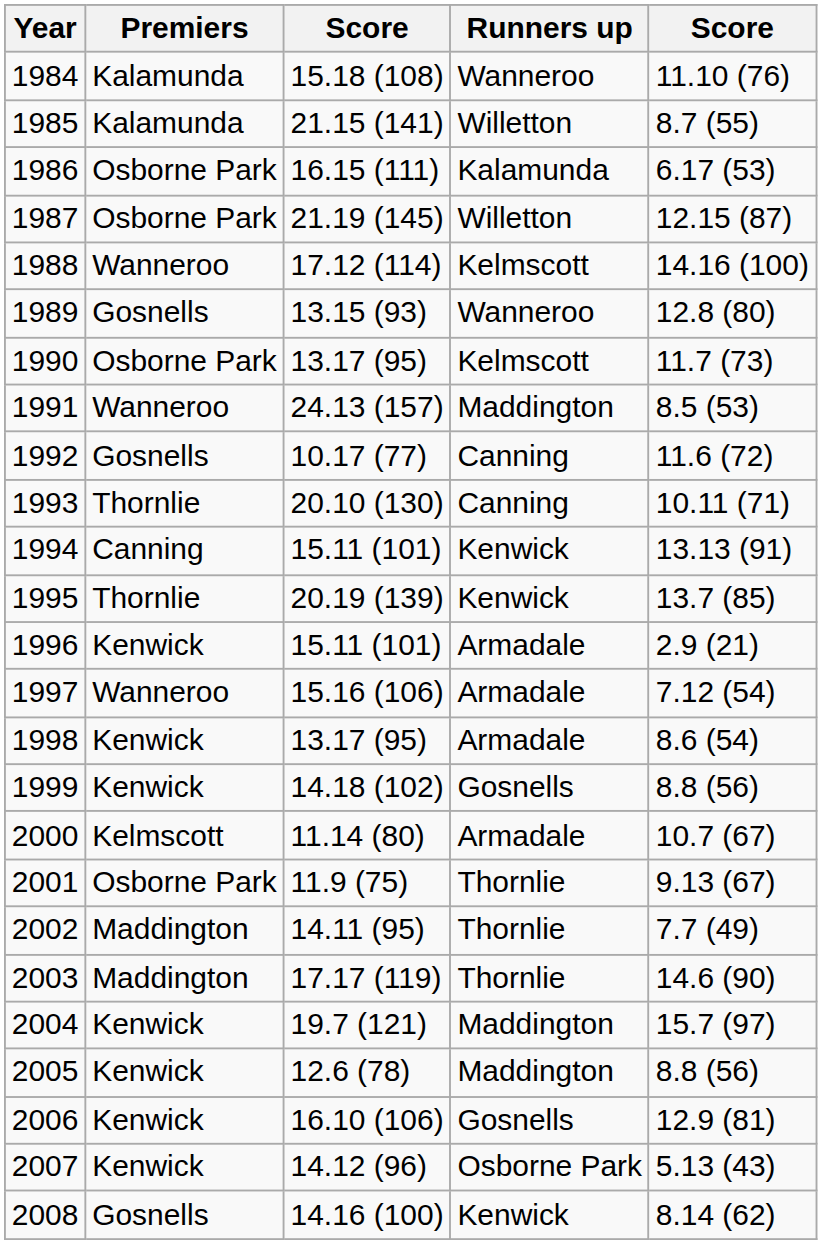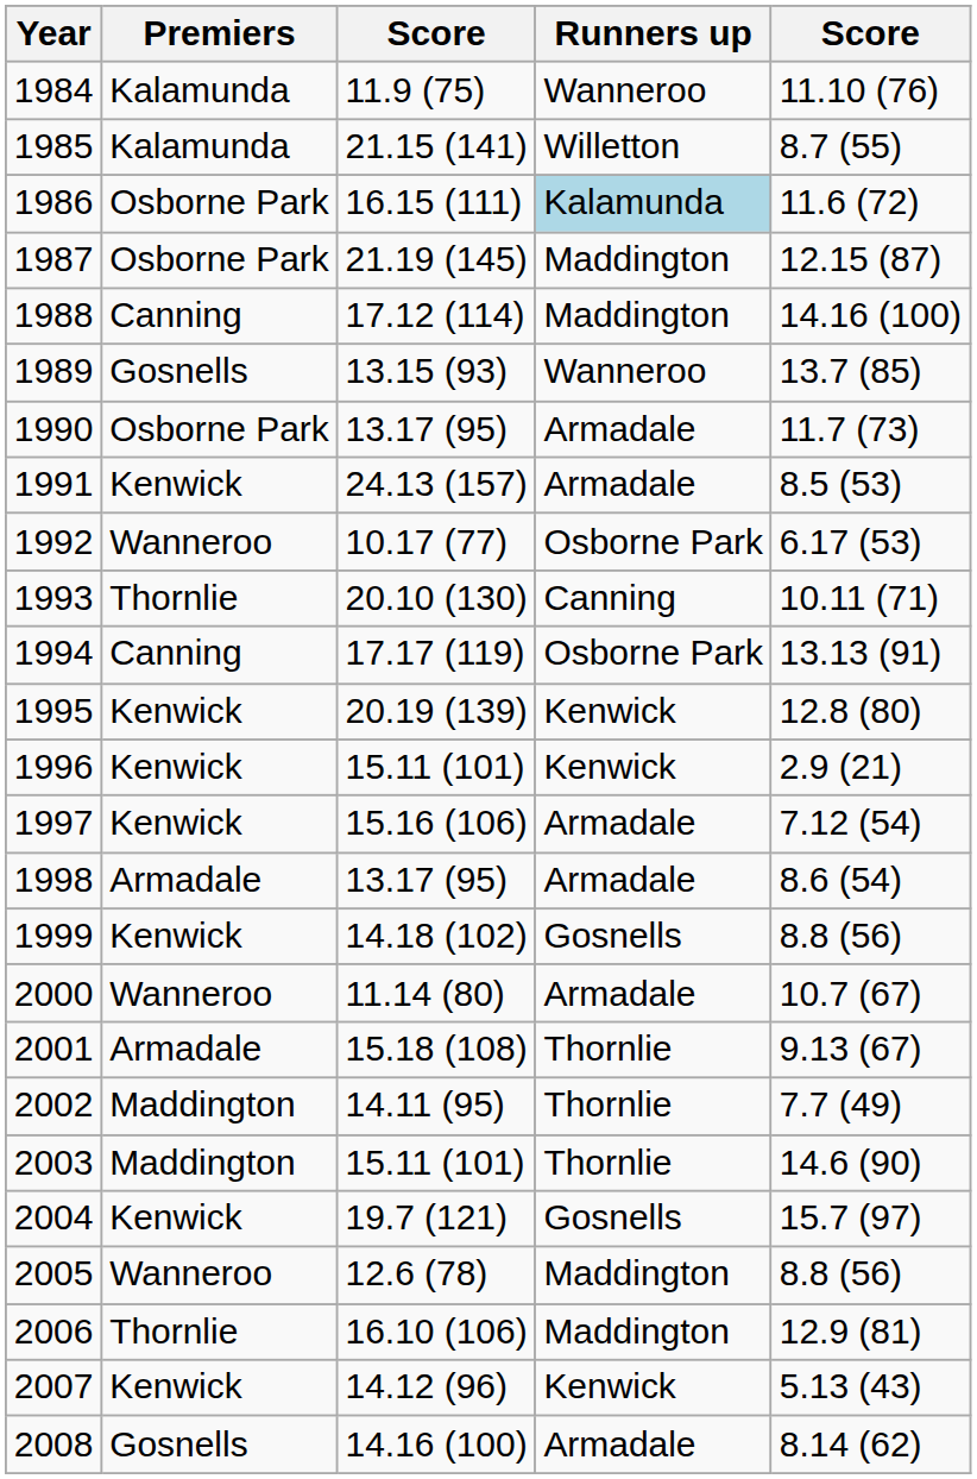 <table class="wikitable">
 <tr>
 <th>Year</th>
 <th>Premiers</th>
 <th>Score</th>
 <th>Runners up</th>
 <th>Score</th>
 </tr>
 <tr>
 <td>1984</td>
 <td>Kalamunda</td>
-<td>15.18 (108)</td>
+<td>11.9 (75)</td>
 <td>Wanneroo</td>
 <td>11.10 (76)</td>
 </tr>
 <tr>
 <td>1985</td>
 <td>Kalamunda</td>
 <td>21.15 (141)</td>
 <td>Willetton</td>
 <td>8.7 (55)</td>
 </tr>
 <tr>
 <td>1986</td>
 <td>Osborne Park</td>
 <td>16.15 (111)</td>
-<td>Kalamunda</td>
-<td>6.17 (53)</td>
+<td style="background: lightblue;">Kalamunda</td>
+<td>11.6 (72)</td>
 </tr>
 <tr>
 <td>1987</td>
 <td>Osborne Park</td>
 <td>21.19 (145)</td>
-<td>Willetton</td>
+<td>Maddington</td>
 <td>12.15 (87)</td>
 </tr>
 <tr>
 <td>1988</td>
-<td>Wanneroo</td>
+<td>Canning</td>
 <td>17.12 (114)</td>
-<td>Kelmscott</td>
+<td>Maddington</td>
 <td>14.16 (100)</td>
 </tr>
 <tr>
 <td>1989</td>
 <td>Gosnells</td>
 <td>13.15 (93)</td>
 <td>Wanneroo</td>
-<td>12.8 (80)</td>
+<td>13.7 (85)</td>
 </tr>
 <tr>
 <td>1990</td>
 <td>Osborne Park</td>
 <td>13.17 (95)</td>
-<td>Kelmscott</td>
+<td>Armadale</td>
 <td>11.7 (73)</td>
 </tr>
 <tr>
 <td>1991</td>
-<td>Wanneroo</td>
+<td>Kenwick</td>
 <td>24.13 (157)</td>
-<td>Maddington</td>
+<td>Armadale</td>
 <td>8.5 (53)</td>
 </tr>
 <tr>
 <td>1992</td>
-<td>Gosnells</td>
+<td>Wanneroo</td>
 <td>10.17 (77)</td>
-<td>Canning</td>
-<td>11.6 (72)</td>
+<td>Osborne Park</td>
+<td>6.17 (53)</td>
 </tr>
 <tr>
 <td>1993</td>
 <td>Thornlie</td>
 <td>20.10 (130)</td>
 <td>Canning</td>
 <td>10.11 (71)</td>
 </tr>
 <tr>
 <td>1994</td>
 <td>Canning</td>
-<td>15.11 (101)</td>
-<td>Kenwick</td>
+<td>17.17 (119)</td>
+<td>Osborne Park</td>
 <td>13.13 (91)</td>
 </tr>
 <tr>
 <td>1995</td>
-<td>Thornlie</td>
+<td>Kenwick</td>
 <td>20.19 (139)</td>
 <td>Kenwick</td>
-<td>13.7 (85)</td>
+<td>12.8 (80)</td>
 </tr>
 <tr>
 <td>1996</td>
 <td>Kenwick</td>
 <td>15.11 (101)</td>
-<td>Armadale</td>
+<td>Kenwick</td>
 <td>2.9 (21)</td>
 </tr>
 <tr>
 <td>1997</td>
-<td>Wanneroo</td>
+<td>Kenwick</td>
 <td>15.16 (106)</td>
 <td>Armadale</td>
 <td>7.12 (54)</td>
 </tr>
 <tr>
 <td>1998</td>
-<td>Kenwick</td>
+<td>Armadale</td>
 <td>13.17 (95)</td>
 <td>Armadale</td>
 <td>8.6 (54)</td>
 </tr>
 <tr>
 <td>1999</td>
 <td>Kenwick</td>
 <td>14.18 (102)</td>
 <td>Gosnells</td>
 <td>8.8 (56)</td>
 </tr>
 <tr>
 <td>2000</td>
-<td>Kelmscott</td>
+<td>Wanneroo</td>
 <td>11.14 (80)</td>
 <td>Armadale</td>
 <td>10.7 (67)</td>
 </tr>
 <tr>
 <td>2001</td>
-<td>Osborne Park</td>
-<td>11.9 (75)</td>
+<td>Armadale</td>
+<td>15.18 (108)</td>
 <td>Thornlie</td>
 <td>9.13 (67)</td>
 </tr>
 <tr>
 <td>2002</td>
 <td>Maddington</td>
 <td>14.11 (95)</td>
 <td>Thornlie</td>
 <td>7.7 (49)</td>
 </tr>
 <tr>
 <td>2003</td>
 <td>Maddington</td>
-<td>17.17 (119)</td>
+<td>15.11 (101)</td>
 <td>Thornlie</td>
 <td>14.6 (90)</td>
 </tr>
 <tr>
 <td>2004</td>
 <td>Kenwick</td>
 <td>19.7 (121)</td>
-<td>Maddington</td>
+<td>Gosnells</td>
 <td>15.7 (97)</td>
 </tr>
 <tr>
 <td>2005</td>
-<td>Kenwick</td>
+<td>Wanneroo</td>
 <td>12.6 (78)</td>
 <td>Maddington</td>
 <td>8.8 (56)</td>
 </tr>
 <tr>
 <td>2006</td>
-<td>Kenwick</td>
+<td>Thornlie</td>
 <td>16.10 (106)</td>
-<td>Gosnells</td>
+<td>Maddington</td>
 <td>12.9 (81)</td>
 </tr>
 <tr>
 <td>2007</td>
 <td>Kenwick</td>
 <td>14.12 (96)</td>
-<td>Osborne Park</td>
+<td>Kenwick</td>
 <td>5.13 (43)</td>
 </tr>
 <tr>
 <td>2008</td>
 <td>Gosnells</td>
 <td>14.16 (100)</td>
-<td>Kenwick</td>
+<td>Armadale</td>
 <td>8.14 (62)</td>
 </tr>
 </table>
